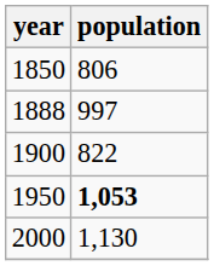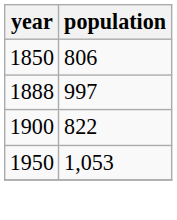 <table class="wikitable">
 <tr>
 <th>year</th>
 <th>population</th>
 </tr>
 <tr>
 <td>1850</td>
 <td>806</td>
 </tr>
 <tr>
 <td>1888</td>
 <td>997</td>
 </tr>
 <tr>
 <td>1900</td>
 <td>822</td>
 </tr>
 <tr>
 <td>1950</td>
-<td><strong>1,053</strong></td>
-</tr>
-<tr>
-<td>2000</td>
-<td>1,130</td>
+<td>1,053</td>
 </tr>
 <tr>
 </tr>
 </table>
